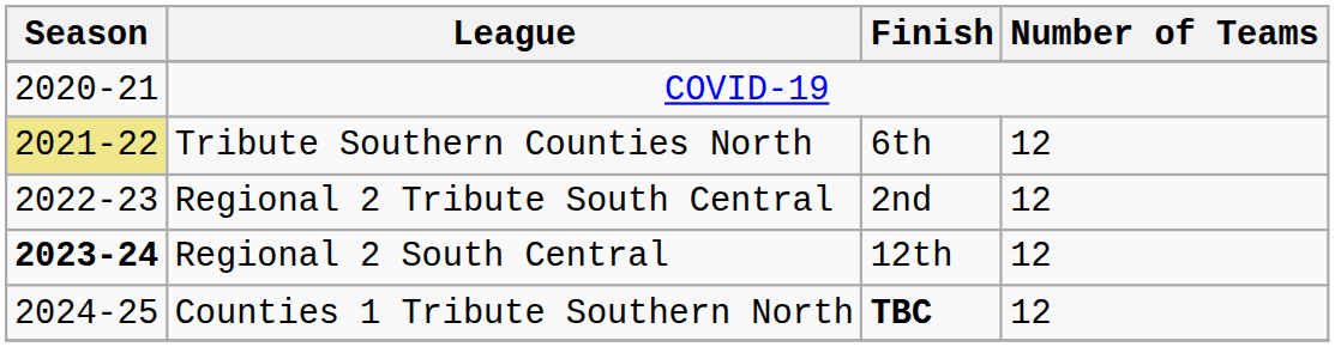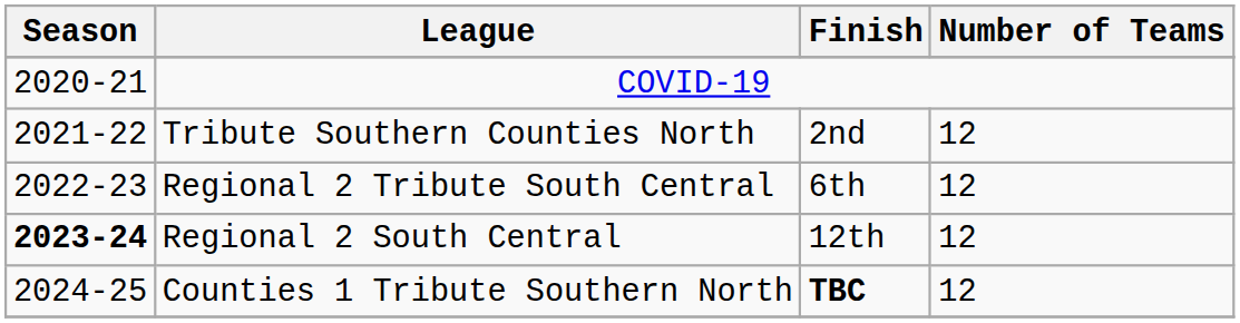 <table class="wikitable sortable">
 <tr>
 <th>Season</th>
 <th>League</th>
 <th>Finish</th>
 <th>Number of Teams</th>
 </tr>
 <tr>
 </tr>
 <tr>
 <td>2020-21</td>
 <td align=center colspan="7"><a href='#'>COVID-19</a></td>
 </tr>
 <tr>
-<td style="background: khaki;">2021-22</td>
+<td>2021-22</td>
 <td>Tribute Southern Counties North</td>
-<td>6th</td>
+<td>2nd</td>
 <td>12</td>
 </tr>
 <tr>
 <td>2022-23</td>
 <td>Regional 2 Tribute South Central</td>
-<td>2nd</td>
+<td>6th</td>
 <td>12</td>
 </tr>
 <tr>
 <td><strong>2023-24</strong></td>
 <td>Regional 2 South Central</td>
 <td>12th</td>
 <td>12</td>
 </tr>
 <tr>
 <td>2024-25</td>
 <td>Counties 1 Tribute Southern North</td>
 <td><strong>TBC</strong></td>
 <td>12</td>
 </tr>
 <tr>
 </tr>
 </table>
